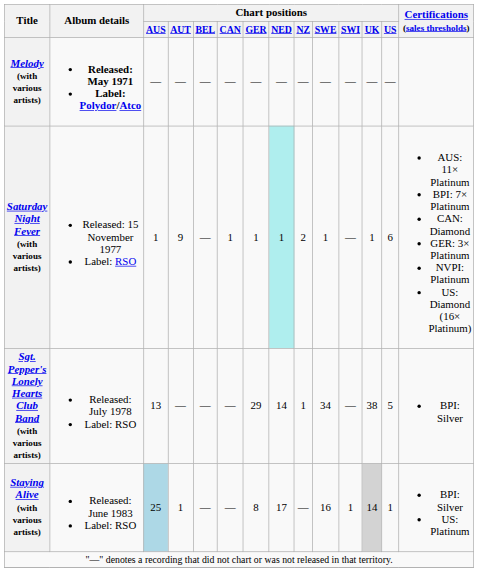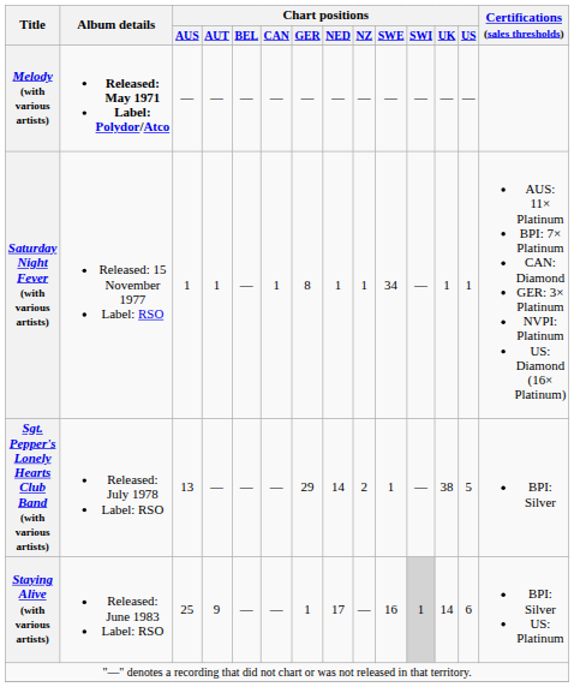 <table class="wikitable plainrowheaders" style="text-align:center;">
 <tr>
 <th scope="col" rowspan="2" style="width:20em;">Title</th>
 <th scope="col" rowspan="2" style="width:20em;">Album details</th>
 <th scope="col" colspan="11">Chart positions</th>
 <th rowspan="2" style="width:12em;"><a href='#'>Certifications</a><br><small>(<a href='#'>sales thresholds</a>)</small></th>
 </tr>
 <tr>
 <th scope="col" style="width:3em;font-size:90%;"><a href='#'>AUS</a><br></th>
 <th scope="col" style="width:3em;font-size:90%;"><a href='#'>AUT</a><br></th>
 <th scope="col" style="width:3em;font-size:90%;"><a href='#'>BEL</a><br></th>
 <th scope="col" style="width:3em;font-size:90%;"><a href='#'>CAN</a><br></th>
 <th scope="col" style="width:3em;font-size:90%;"><a href='#'>GER</a><br></th>
 <th scope="col" style="width:3em;font-size:90%;"><a href='#'>NED</a><br></th>
 <th scope="col" style="width:3em;font-size:90%;"><a href='#'>NZ</a><br></th>
 <th scope="col" style="width:3em;font-size:90%;"><a href='#'>SWE</a><br></th>
 <th scope="col" style="width:3em;font-size:90%;"><a href='#'>SWI</a><br></th>
 <th scope="col" style="width:3em;font-size:90%;"><a href='#'>UK</a><br></th>
 <th scope="col" style="width:3em;font-size:90%;"><a href='#'>US</a><br></th>
 </tr>
 <tr>
 <th scope="row"><em><a href='#'>Melody</a></em> <small>(with various artists)</small></th>
 <td><strong><br><ul><li>Released: May 1971</li><li>Label: <a href='#'>Polydor</a>/<a href='#'>Atco</a></li></ul></strong></td>
 <td>—</td>
 <td>—</td>
 <td>—</td>
 <td>—</td>
 <td>—</td>
 <td>—</td>
 <td>—</td>
 <td>—</td>
 <td>—</td>
 <td>—</td>
 <td>—</td>
 <td></td>
 </tr>
 <tr>
 <th scope="row"><em><a href='#'>Saturday Night Fever</a></em> <small>(with various artists)</small></th>
 <td><br><ul><li>Released: 15 November 1977</li><li>Label: <a href='#'>RSO</a></li></ul></td>
 <td>1</td>
-<td>9</td>
+<td>1</td>
+<td>—</td>
+<td>1</td>
+<td>8</td>
+<td>1</td>
+<td>1</td>
+<td>34</td>
 <td>—</td>
 <td>1</td>
 <td>1</td>
-<td style="background: paleturquoise;">1</td>
-<td>2</td>
-<td>1</td>
-<td>—</td>
-<td>1</td>
-<td>6</td>
 <td><br><ul><li>AUS: 11× Platinum</li><li>BPI: 7× Platinum</li><li>CAN: Diamond</li><li>GER: 3× Platinum</li><li>NVPI: Platinum</li><li>US: Diamond (16× Platinum)</li></ul></td>
 </tr>
 <tr>
 <th scope="row"><em><a href='#'>Sgt. Pepper's Lonely Hearts Club Band</a></em> <small>(with various artists)</small></th>
 <td><br><ul><li>Released: July 1978</li><li>Label: RSO</li></ul></td>
 <td>13</td>
 <td>—</td>
 <td>—</td>
 <td>—</td>
 <td>29</td>
 <td>14</td>
+<td>2</td>
 <td>1</td>
-<td>34</td>
 <td>—</td>
 <td>38</td>
 <td>5</td>
 <td><br><ul><li>BPI: Silver</li></ul></td>
 </tr>
 <tr>
 <th scope="row"><em><a href='#'>Staying Alive</a></em> <small>(with various artists)</small></th>
 <td><br><ul><li>Released: June 1983</li><li>Label: RSO</li></ul></td>
-<td style="background: lightblue;">25</td>
-<td>1</td>
+<td>25</td>
+<td>9</td>
 <td>—</td>
 <td>—</td>
-<td>8</td>
+<td>1</td>
 <td>17</td>
 <td>—</td>
 <td>16</td>
-<td>1</td>
-<td style="background: lightgrey;">14</td>
-<td>1</td>
+<td style="background: lightgrey;">1</td>
+<td>14</td>
+<td>6</td>
 <td><br><ul><li>BPI: Silver</li><li>US: Platinum</li></ul></td>
 </tr>
 <tr>
 <td colspan="20" style="font-size:90%">"—" denotes a recording that did not chart or was not released in that territory.</td>
 </tr>
 <tr>
 </tr>
 </table>
